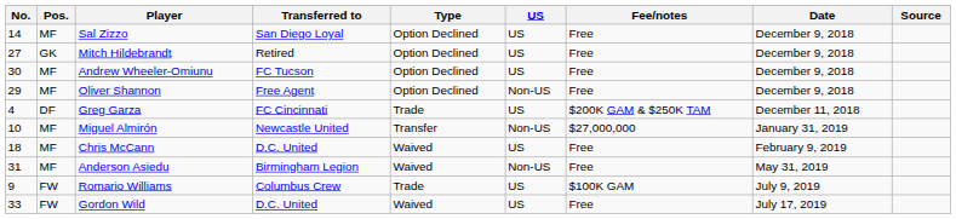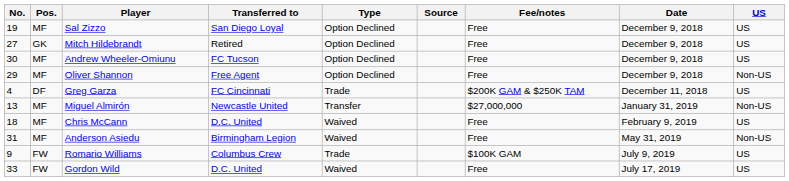 <table class="wikitable sortable" style="width:95%; text-align:center; font-size:95%; text-align:left">
 <tr>
 <th>No.</th>
 <th>Pos.</th>
 <th>Player</th>
 <th>Transferred to</th>
 <th>Type</th>
-<th><a href='#'>US</a></th>
+<th>Source</th>
 <th>Fee/notes</th>
 <th>Date</th>
-<th>Source</th>
+<th><a href='#'>US</a></th>
 </tr>
 <tr>
-<td>14</td>
+<td>19</td>
 <td>MF</td>
 <td> <a href='#'>Sal Zizzo</a></td>
 <td> <a href='#'>San Diego Loyal</a></td>
 <td>Option Declined</td>
-<td>US</td>
+<td></td>
 <td>Free</td>
 <td>December 9, 2018</td>
-<td></td>
+<td>US</td>
 </tr>
 <tr>
 <td>27</td>
 <td>GK</td>
 <td> <a href='#'>Mitch Hildebrandt</a></td>
 <td>Retired</td>
 <td>Option Declined</td>
-<td>US</td>
+<td></td>
 <td>Free</td>
 <td>December 9, 2018</td>
-<td></td>
+<td>US</td>
 </tr>
 <tr>
 <td>30</td>
 <td>MF</td>
 <td> <a href='#'>Andrew Wheeler-Omiunu</a></td>
 <td> <a href='#'>FC Tucson</a></td>
 <td>Option Declined</td>
-<td>US</td>
+<td></td>
 <td>Free</td>
 <td>December 9, 2018</td>
-<td></td>
+<td>US</td>
 </tr>
 <tr>
 <td>29</td>
 <td>MF</td>
 <td> <a href='#'>Oliver Shannon</a></td>
 <td><a href='#'>Free Agent</a></td>
 <td>Option Declined</td>
-<td>Non-US</td>
+<td></td>
 <td>Free</td>
 <td>December 9, 2018</td>
-<td></td>
+<td>Non-US</td>
 </tr>
 <tr>
 <td>4</td>
 <td>DF</td>
 <td> <a href='#'>Greg Garza</a></td>
 <td> <a href='#'>FC Cincinnati</a></td>
 <td>Trade</td>
-<td>US</td>
+<td></td>
 <td>$200K <a href='#'>GAM</a> & $250K <a href='#'>TAM</a></td>
 <td>December 11, 2018</td>
-<td></td>
+<td>US</td>
 </tr>
 <tr>
-<td>10</td>
+<td>13</td>
 <td>MF</td>
 <td> <a href='#'>Miguel Almirón</a></td>
 <td> <a href='#'>Newcastle United</a></td>
 <td>Transfer</td>
-<td>Non-US</td>
+<td></td>
 <td>$27,000,000</td>
 <td>January 31, 2019</td>
-<td></td>
+<td>Non-US</td>
 </tr>
 <tr>
 <td>18</td>
 <td>MF</td>
 <td> <a href='#'>Chris McCann</a></td>
 <td> <a href='#'>D.C. United</a></td>
 <td>Waived</td>
-<td>US</td>
+<td></td>
 <td>Free</td>
 <td>February 9, 2019</td>
-<td></td>
+<td>US</td>
 </tr>
 <tr>
 <td>31</td>
 <td>MF</td>
 <td> <a href='#'>Anderson Asiedu</a></td>
 <td> <a href='#'>Birmingham Legion</a></td>
 <td>Waived</td>
-<td>Non-US</td>
+<td></td>
 <td>Free</td>
 <td>May 31, 2019</td>
-<td></td>
+<td>Non-US</td>
 </tr>
 <tr>
 <td>9</td>
 <td>FW</td>
 <td> <a href='#'>Romario Williams</a></td>
 <td> <a href='#'>Columbus Crew</a></td>
 <td>Trade</td>
-<td>US</td>
+<td></td>
 <td>$100K GAM</td>
 <td>July 9, 2019</td>
-<td></td>
+<td>US</td>
 </tr>
 <tr>
 <td>33</td>
 <td>FW</td>
 <td> <a href='#'>Gordon Wild</a></td>
 <td> <a href='#'>D.C. United</a></td>
 <td>Waived</td>
-<td>US</td>
+<td></td>
 <td>Free</td>
 <td>July 17, 2019</td>
-<td></td>
+<td>US</td>
 </tr>
 </table>
